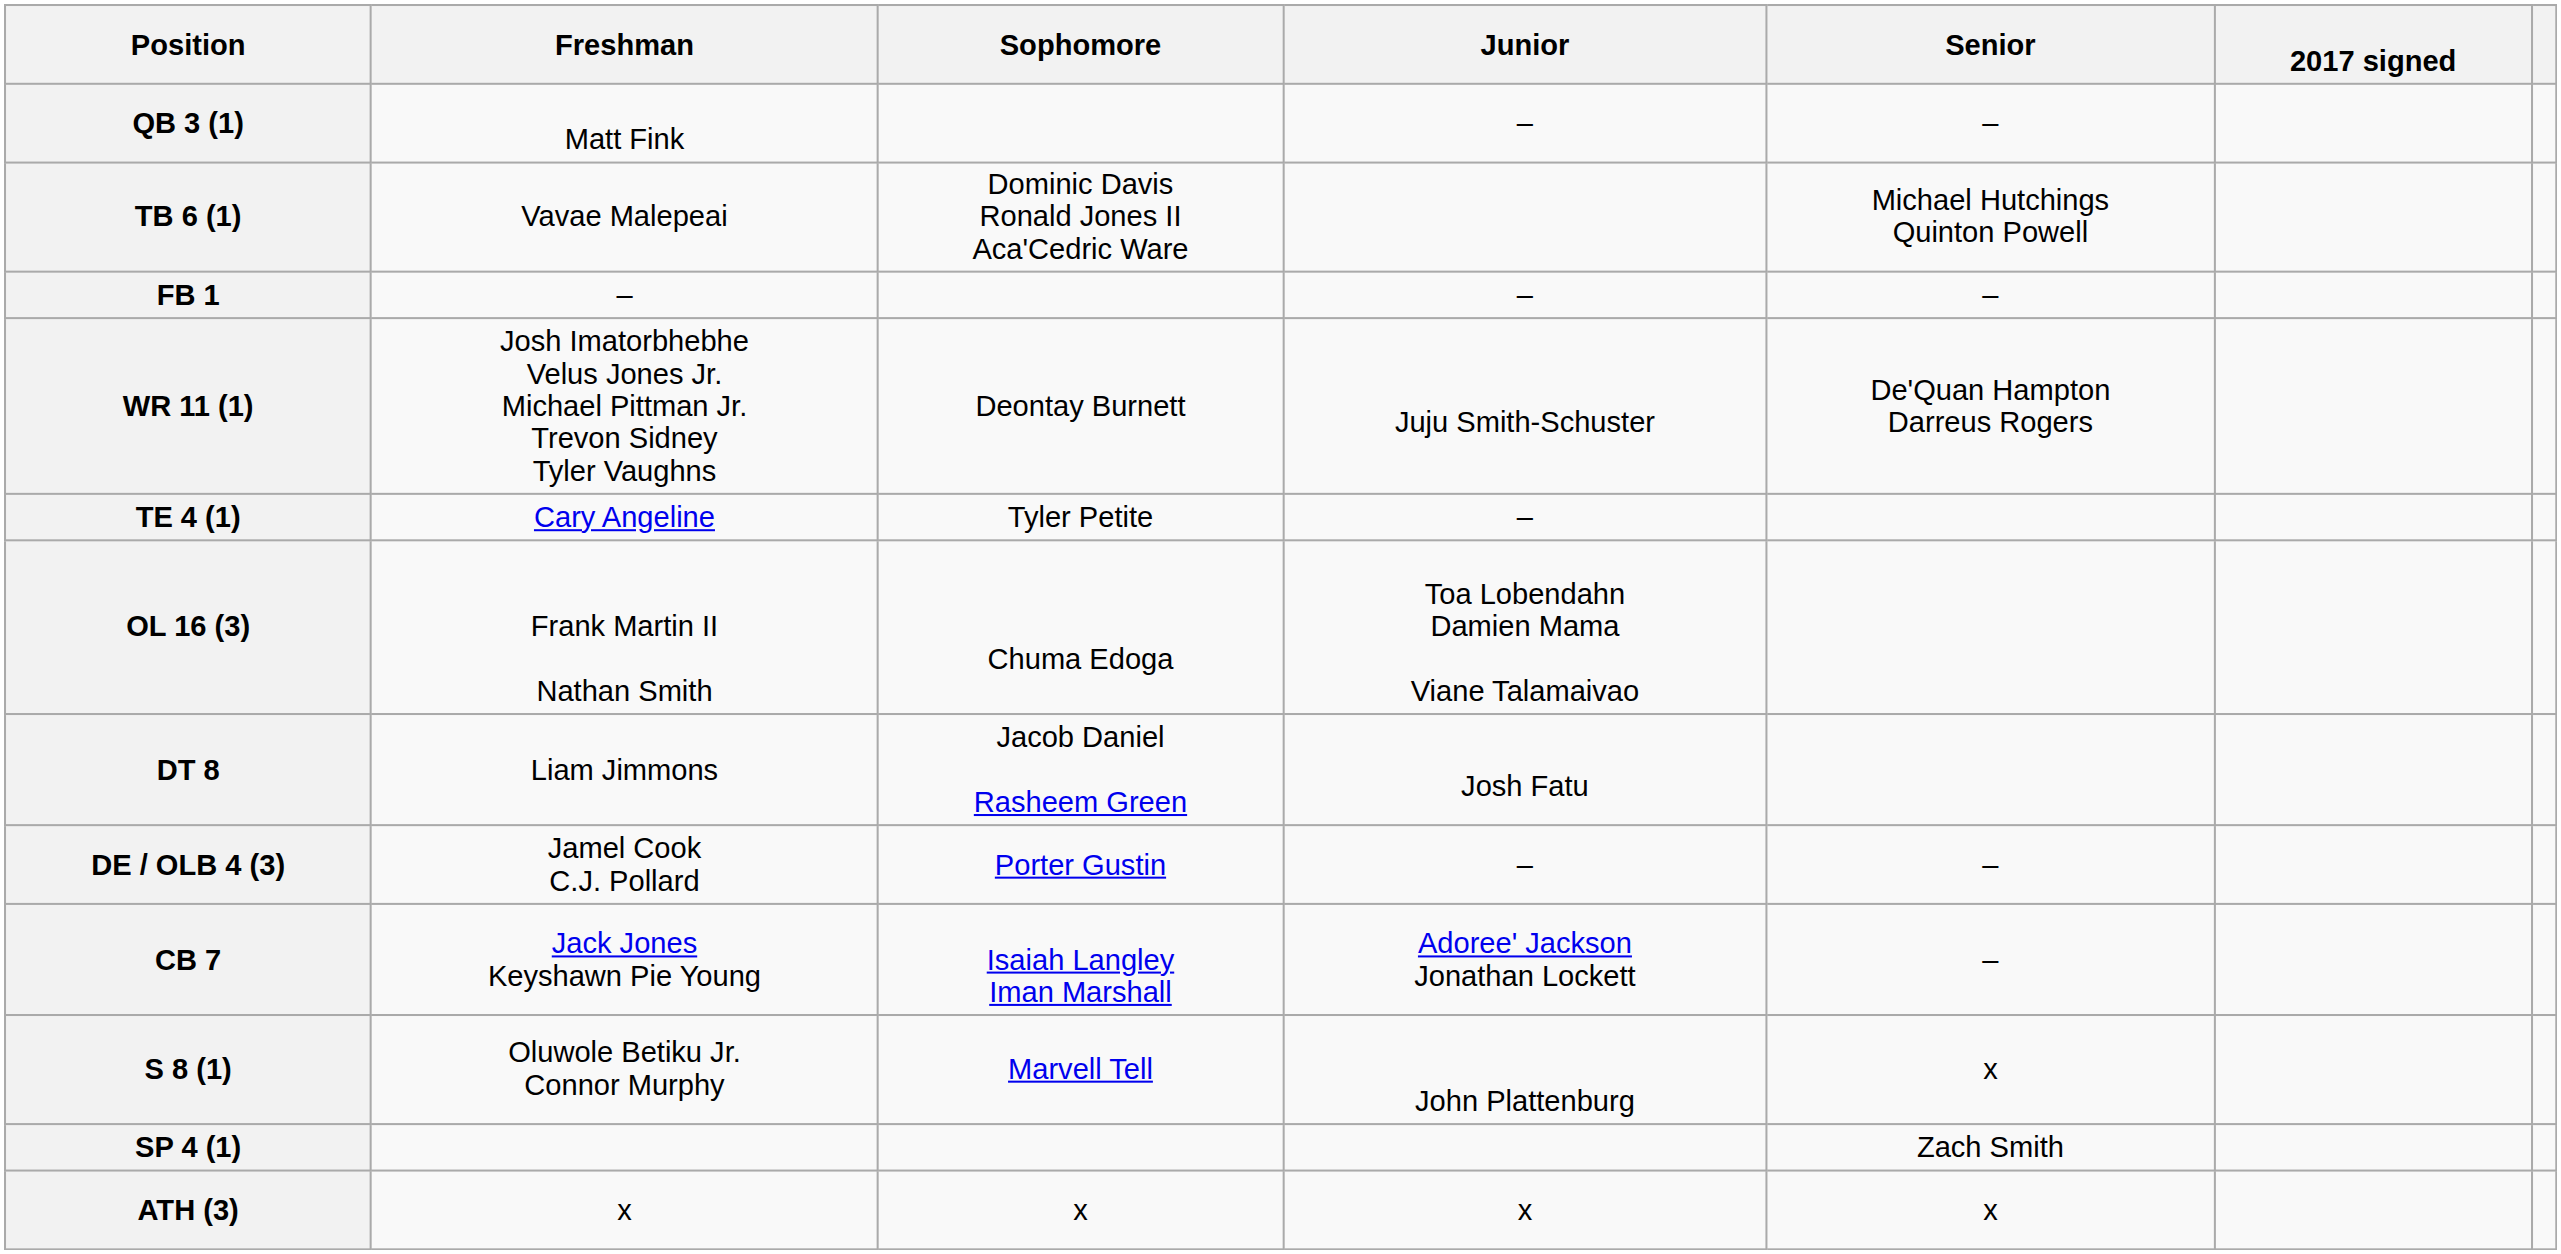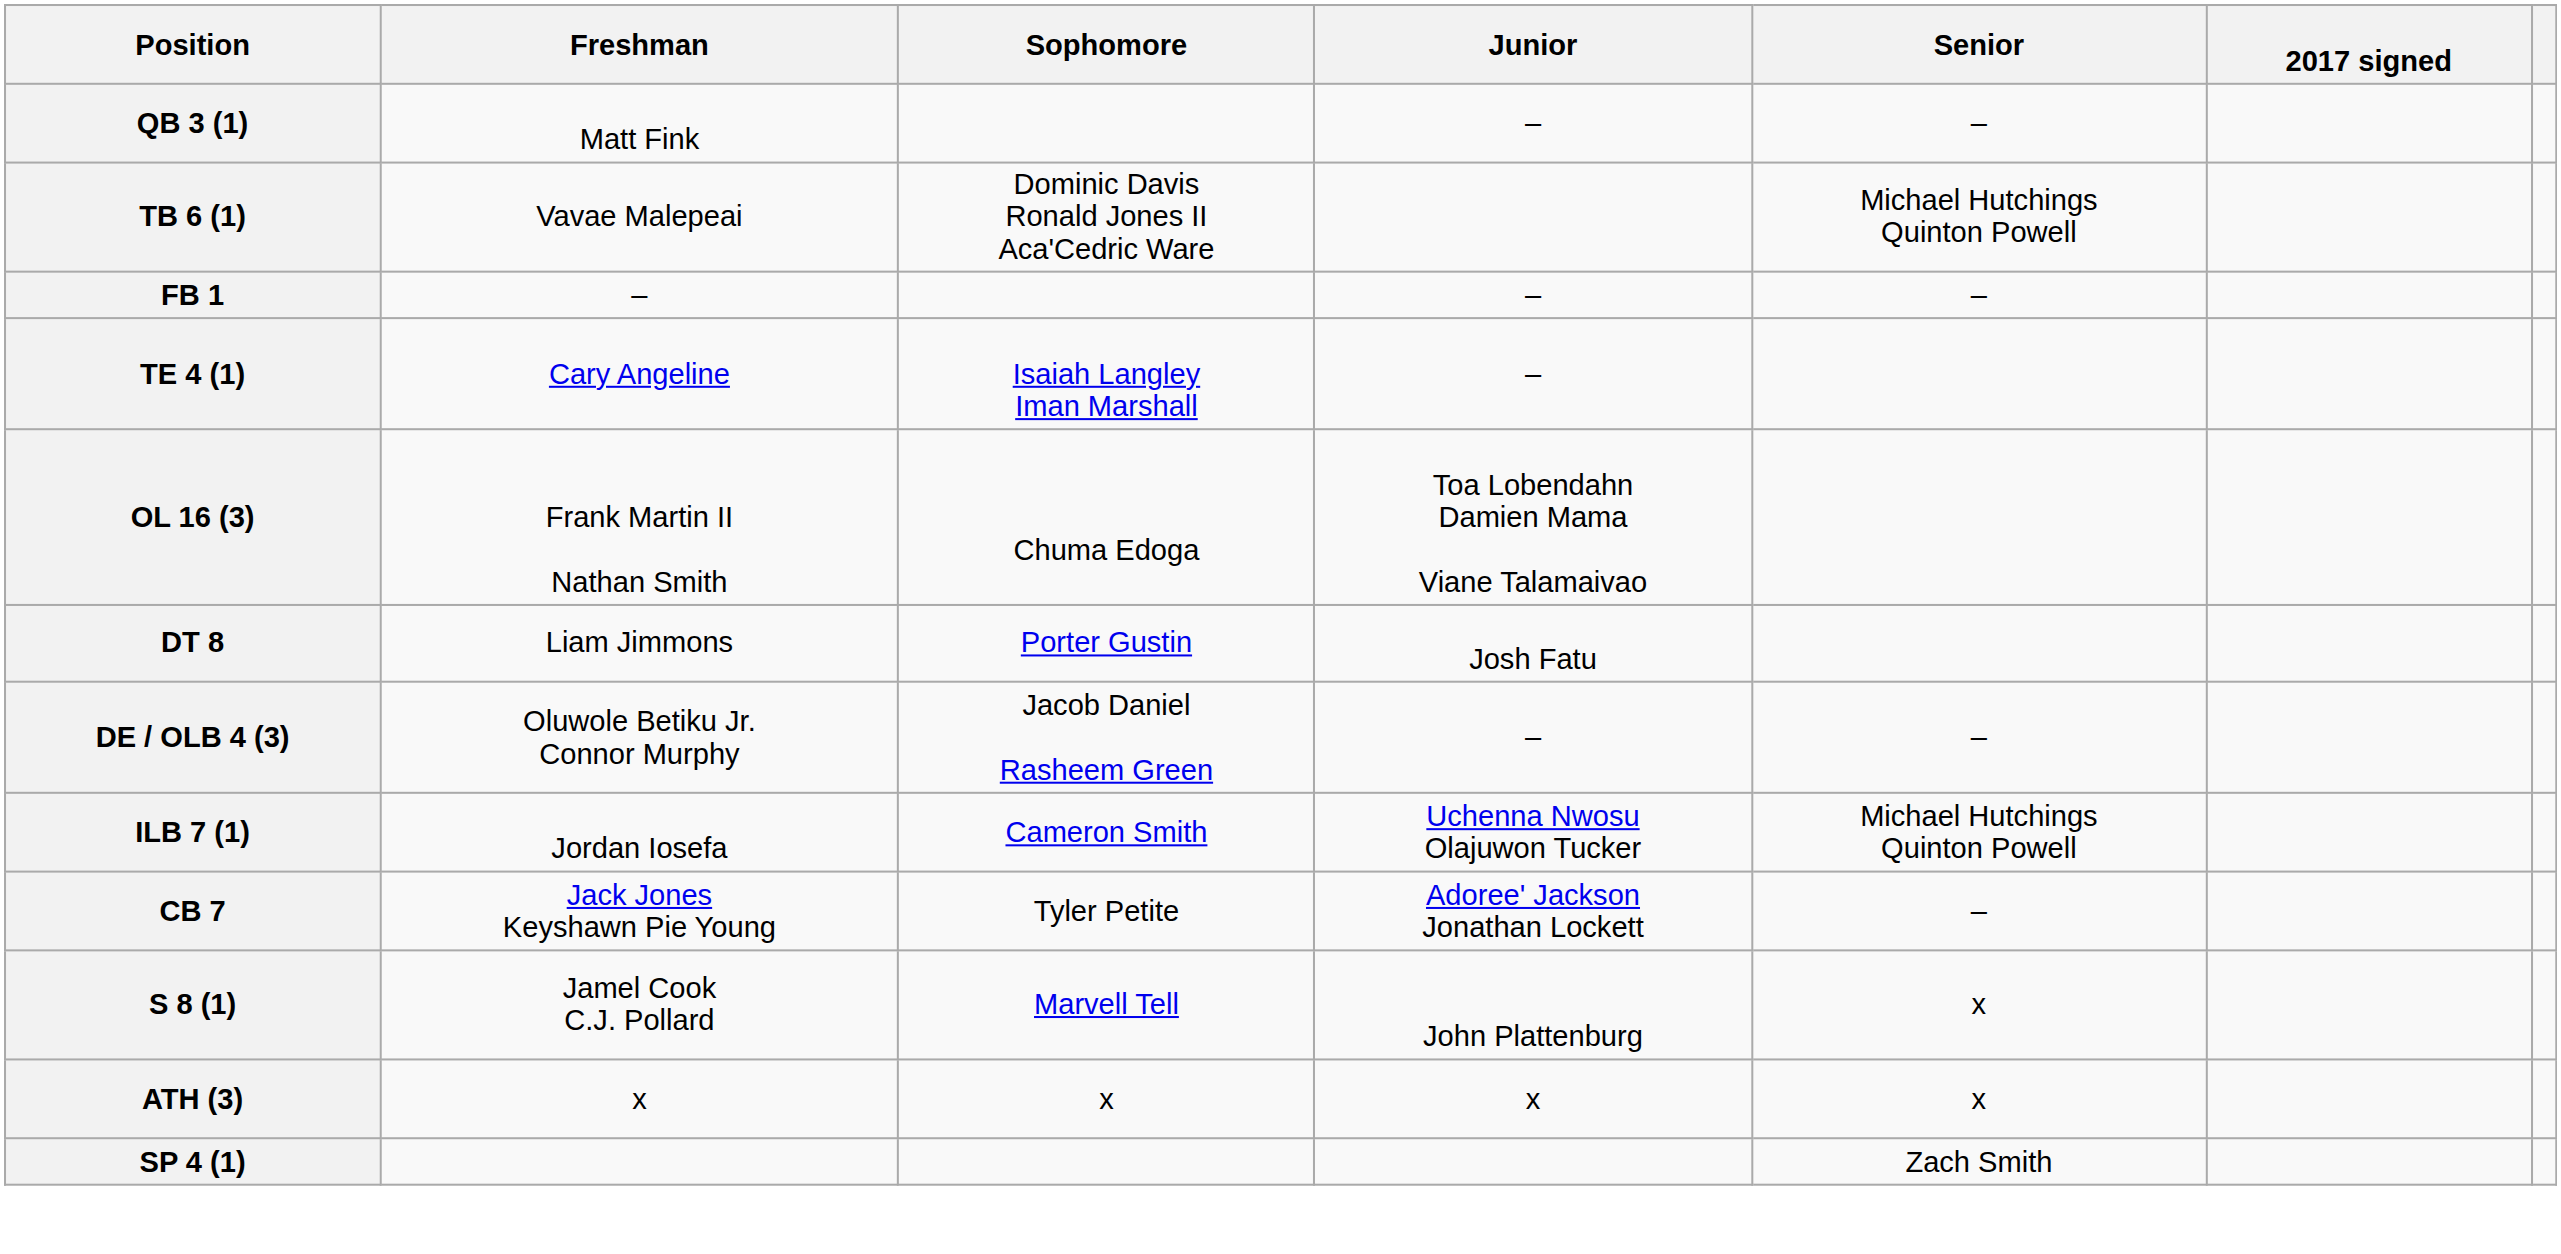 <table class="wikitable collapsible collapsed"  style="font-size:90%; width:100%;">
 <tr>
 <th>Position</th>
 <th>Freshman</th>
 <th>Sophomore</th>
 <th>Junior</th>
 <th>Senior</th>
 <th> <br>2017 signed</th>
 <th></th>
 </tr>
 <tr style="text-align:center;">
 <th>QB 3 (1)</th>
 <td> <br> Matt Fink</td>
 <td></td>
 <td>–</td>
 <td>–</td>
 <td></td>
 <td></td>
 </tr>
 <tr style="text-align:center;">
 <th>TB 6 (1)</th>
 <td>Vavae Malepeai</td>
 <td>Dominic Davis <br> Ronald Jones II <br> Aca'Cedric Ware</td>
 <td></td>
 <td>Michael Hutchings <br> Quinton Powell</td>
 <td></td>
 <td></td>
 </tr>
 <tr style="text-align:center;">
 <th>FB 1</th>
 <td>–</td>
 <td></td>
 <td>–</td>
 <td>–</td>
 <td></td>
 <td></td>
 </tr>
 <tr style="text-align:center;">
-<th>WR 11 (1)</th>
-<td>Josh Imatorbhebhe <br> Velus Jones Jr. <br> Michael Pittman Jr. <br> Trevon Sidney <br> Tyler Vaughns</td>
-<td>Deontay Burnett</td>
-<td> <br> Juju Smith-Schuster</td>
-<td>De'Quan Hampton <br> Darreus Rogers <br> </td>
-<td></td>
-<td></td>
-</tr>
-<tr style="text-align:center;">
 <th>TE 4 (1)</th>
 <td><a href='#'>Cary Angeline</a> <br> </td>
-<td>Tyler Petite</td>
+<td> <br> <a href='#'>Isaiah Langley</a> <br> <a href='#'>Iman Marshall</a></td>
 <td>–</td>
 <td></td>
 <td></td>
 <td></td>
 </tr>
 <tr style="text-align:center;">
 <th>OL 16 (3)</th>
 <td> <br>  <br> Frank Martin II <br>  <br> Nathan Smith</td>
 <td>  <br>  <br> Chuma Edoga</td>
 <td> <br> Toa Lobendahn <br> Damien Mama <br>  <br> Viane Talamaivao</td>
 <td> <br>  <br> </td>
 <td> <br>  <br> </td>
 <td></td>
 </tr>
 <tr style="text-align:center;">
 <th>DT 8</th>
 <td>Liam Jimmons <br> </td>
-<td>Jacob Daniel <br>  <br> <a href='#'>Rasheem Green</a></td>
+<td><a href='#'>Porter Gustin</a></td>
 <td> <br> Josh Fatu</td>
 <td></td>
 <td></td>
 <td></td>
 </tr>
 <tr style="text-align:center;">
 <th>DE / OLB 4 (3)</th>
-<td>Jamel Cook <br> C.J. Pollard <br> </td>
-<td><a href='#'>Porter Gustin</a></td>
+<td>Oluwole Betiku Jr. <br> Connor Murphy <br> </td>
+<td>Jacob Daniel <br>  <br> <a href='#'>Rasheem Green</a></td>
 <td>–</td>
 <td>–</td>
 <td> <br>  <br> </td>
 <td> <br> </td>
 </tr>
 <tr style="text-align:center;">
+<th>ILB 7 (1)</th>
+<td> <br> Jordan Iosefa</td>
+<td><a href='#'>Cameron Smith</a></td>
+<td><a href='#'>Uchenna Nwosu</a> <br> Olajuwon Tucker</td>
+<td>Michael Hutchings <br> Quinton Powell</td>
+<td></td>
+<td></td>
+</tr>
+<tr style="text-align:center;">
 <th>CB 7</th>
 <td><a href='#'>Jack Jones</a> <br> Keyshawn Pie Young</td>
-<td> <br> <a href='#'>Isaiah Langley</a> <br> <a href='#'>Iman Marshall</a></td>
+<td>Tyler Petite</td>
 <td><a href='#'>Adoree' Jackson</a> <br> Jonathan Lockett</td>
 <td>–</td>
 <td></td>
 <td></td>
 </tr>
 <tr style="text-align:center;">
 <th>S 8 (1)</th>
-<td>Oluwole Betiku Jr. <br> Connor Murphy <br> </td>
+<td>Jamel Cook <br> C.J. Pollard <br> </td>
 <td><a href='#'>Marvell Tell</a></td>
 <td> <br>  <br> John Plattenburg</td>
 <td>x</td>
-<td></td>
-<td></td>
-</tr>
-<tr style="text-align:center;">
-<th>SP 4 (1)</th>
-<td></td>
-<td></td>
-<td></td>
-<td>Zach Smith</td>
 <td></td>
 <td></td>
 </tr>
 <tr style="text-align:center;">
 <th>ATH (3)</th>
 <td>x</td>
 <td>x</td>
 <td>x</td>
 <td>x</td>
 <td> <br>  <br> </td>
 <td></td>
 </tr>
+<tr style="text-align:center;">
+<th>SP 4 (1)</th>
+<td></td>
+<td></td>
+<td></td>
+<td>Zach Smith</td>
+<td></td>
+<td></td>
+</tr>
 </table>
